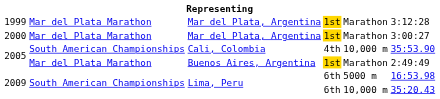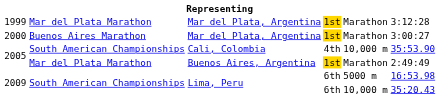 <table>
 <tr>
 <th colspan="6">Representing </th>
 </tr>
 <tr>
 <td>1999</td>
 <td><a href='#'>Mar del Plata Marathon</a></td>
 <td><a href='#'>Mar del Plata, Argentina</a></td>
 <td bgcolor="gold">1st</td>
 <td>Marathon</td>
 <td>3:12:28</td>
 </tr>
 <tr>
 <td>2000</td>
-<td><a href='#'>Mar del Plata Marathon</a></td>
+<td><a href='#'>Buenos Aires Marathon</a></td>
 <td><a href='#'>Mar del Plata, Argentina</a></td>
 <td bgcolor="gold">1st</td>
 <td>Marathon</td>
 <td>3:00:27</td>
 </tr>
 <tr>
 <td rowspan=2>2005</td>
 <td><a href='#'>South American Championships</a></td>
 <td><a href='#'>Cali, Colombia</a></td>
 <td>4th</td>
 <td>10,000 m</td>
 <td><a href='#'>35:53.90</a></td>
 </tr>
 <tr>
 <td><a href='#'>Mar del Plata Marathon</a></td>
 <td><a href='#'>Buenos Aires, Argentina</a></td>
 <td bgcolor="gold">1st</td>
 <td>Marathon</td>
 <td>2:49:49</td>
 </tr>
 <tr>
 <td rowspan=2>2009</td>
 <td rowspan=2><a href='#'>South American Championships</a></td>
 <td rowspan=2><a href='#'>Lima, Peru</a></td>
 <td>6th</td>
 <td>5000 m</td>
 <td><a href='#'>16:53.98</a></td>
 </tr>
 <tr>
 <td>6th</td>
 <td>10,000 m</td>
 <td><a href='#'>35:20.43</a></td>
 </tr>
 </table>
